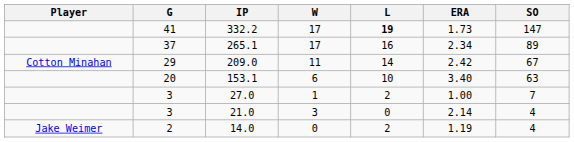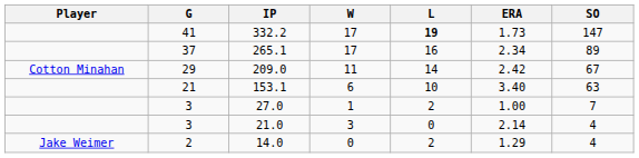 <table class="wikitable sortable">
 <tr>
 <th bgcolor="#DDDDFF" width="16%">Player</th>
 <th bgcolor="#DDDDFF" width="9%">G</th>
 <th bgcolor="#DDDDFF" width="9%">IP</th>
 <th bgcolor="#DDDDFF" width="9%">W</th>
 <th bgcolor="#DDDDFF" width="9%">L</th>
 <th bgcolor="#DDDDFF" width="9%">ERA</th>
 <th bgcolor="#DDDDFF" width="9%">SO</th>
 </tr>
 <tr align="center">
 <td></td>
 <td>41</td>
 <td>332.2</td>
 <td>17</td>
 <td><strong>19</strong></td>
 <td>1.73</td>
 <td>147</td>
 </tr>
 <tr align="center">
 <td></td>
 <td>37</td>
 <td>265.1</td>
 <td>17</td>
 <td>16</td>
 <td>2.34</td>
 <td>89</td>
 </tr>
 <tr align="center">
 <td><a href='#'>Cotton Minahan</a></td>
 <td>29</td>
 <td>209.0</td>
 <td>11</td>
 <td>14</td>
 <td>2.42</td>
 <td>67</td>
 </tr>
 <tr align=center>
 <td></td>
-<td>20</td>
+<td>21</td>
 <td>153.1</td>
 <td>6</td>
 <td>10</td>
 <td>3.40</td>
 <td>63</td>
 </tr>
 <tr align="center">
 <td></td>
 <td>3</td>
 <td>27.0</td>
 <td>1</td>
 <td>2</td>
 <td>1.00</td>
 <td>7</td>
 </tr>
 <tr align="center">
 <td></td>
 <td>3</td>
 <td>21.0</td>
 <td>3</td>
 <td>0</td>
 <td>2.14</td>
 <td>4</td>
 </tr>
 <tr align="center">
 <td><a href='#'>Jake Weimer</a></td>
 <td>2</td>
 <td>14.0</td>
 <td>0</td>
 <td>2</td>
-<td>1.19</td>
+<td>1.29</td>
 <td>4</td>
 </tr>
 </table>
